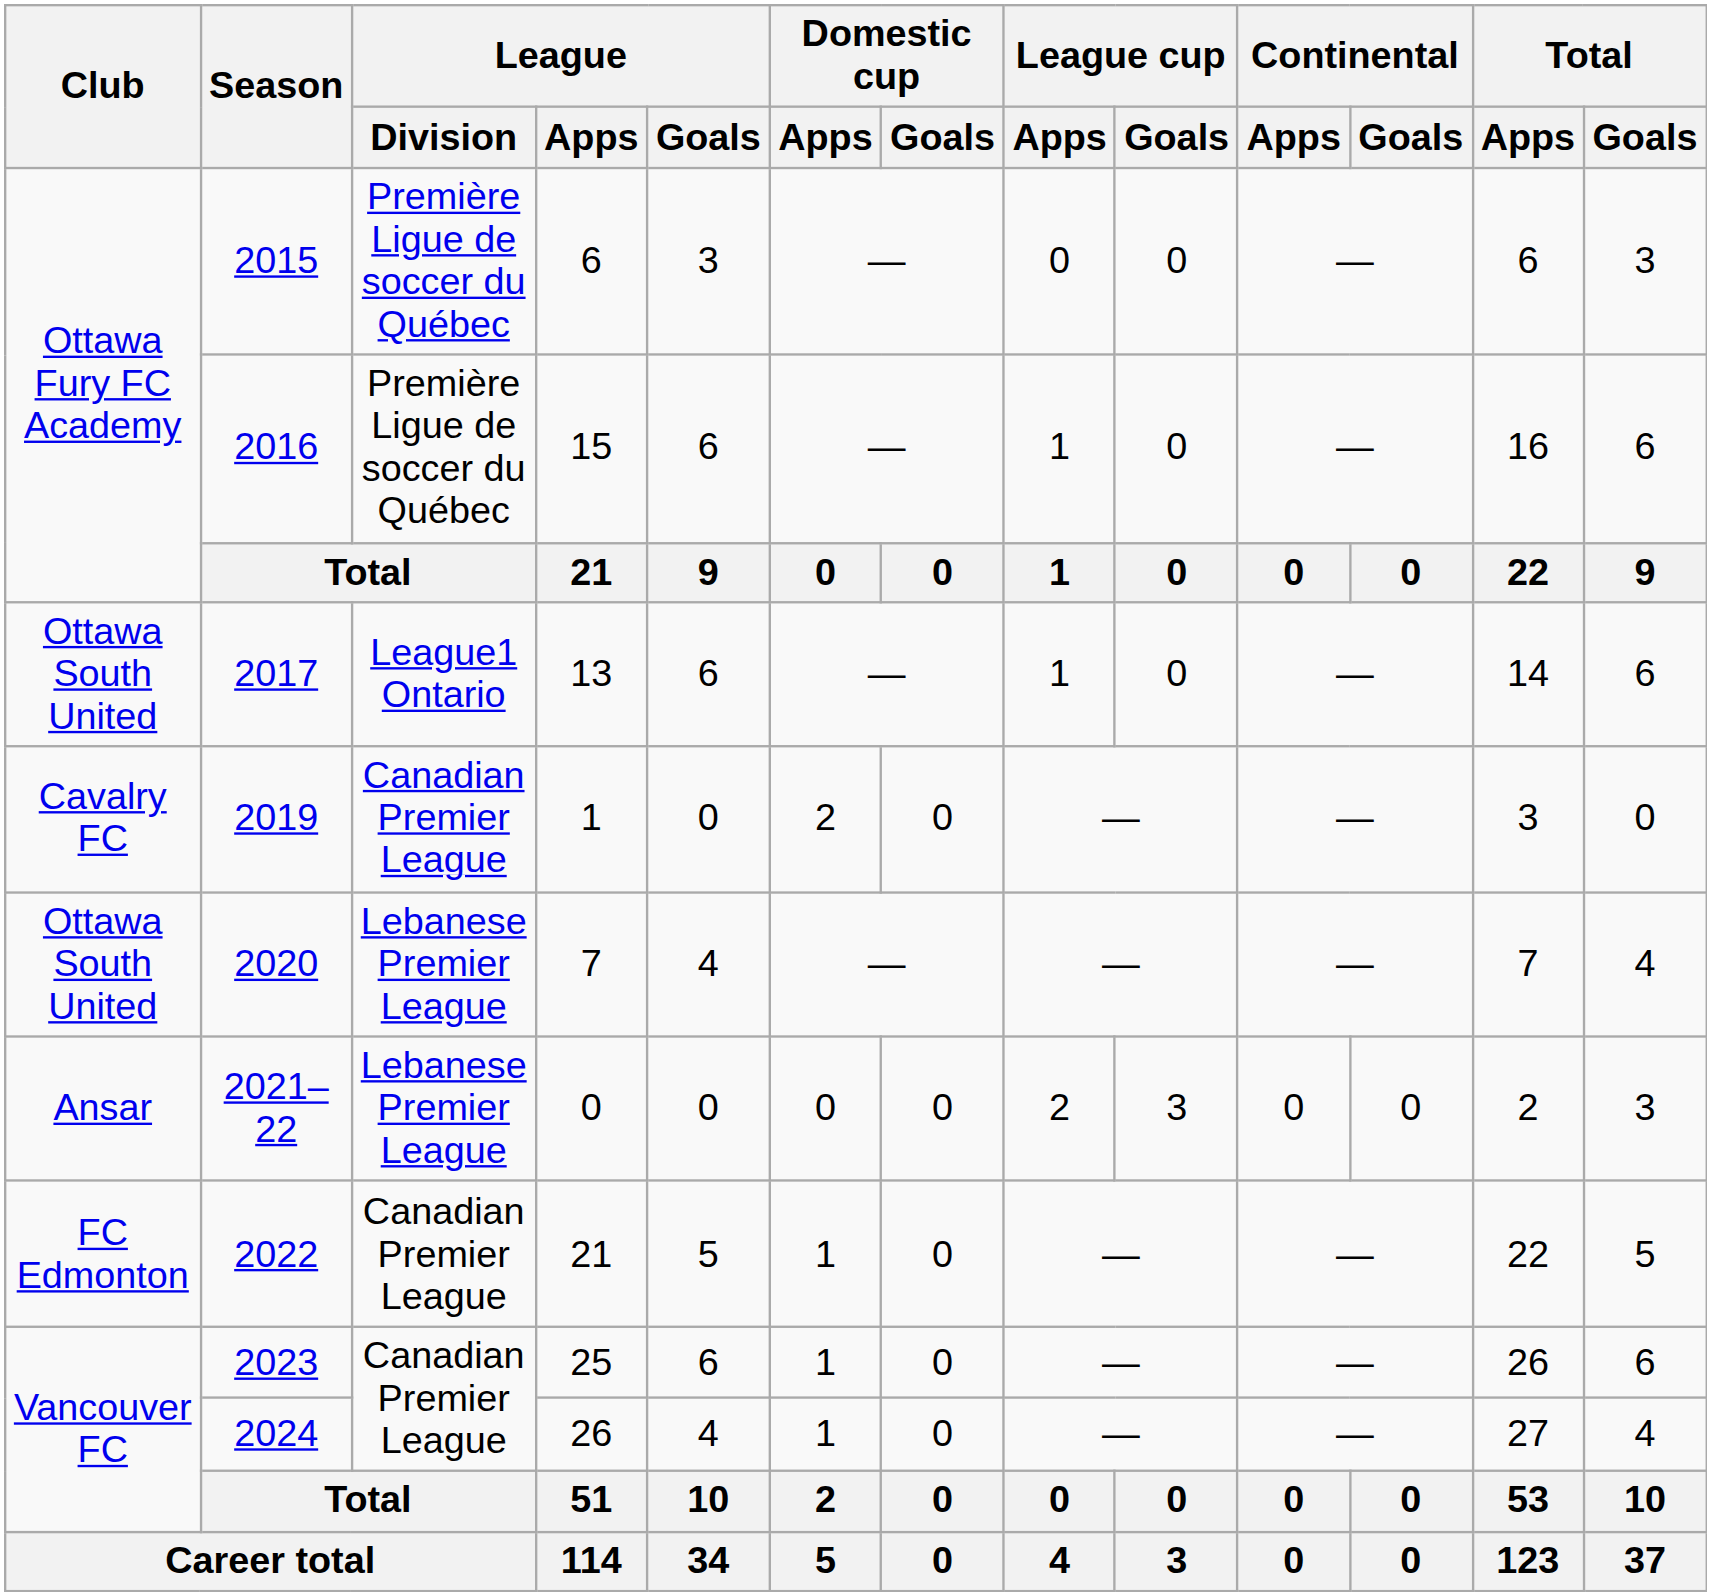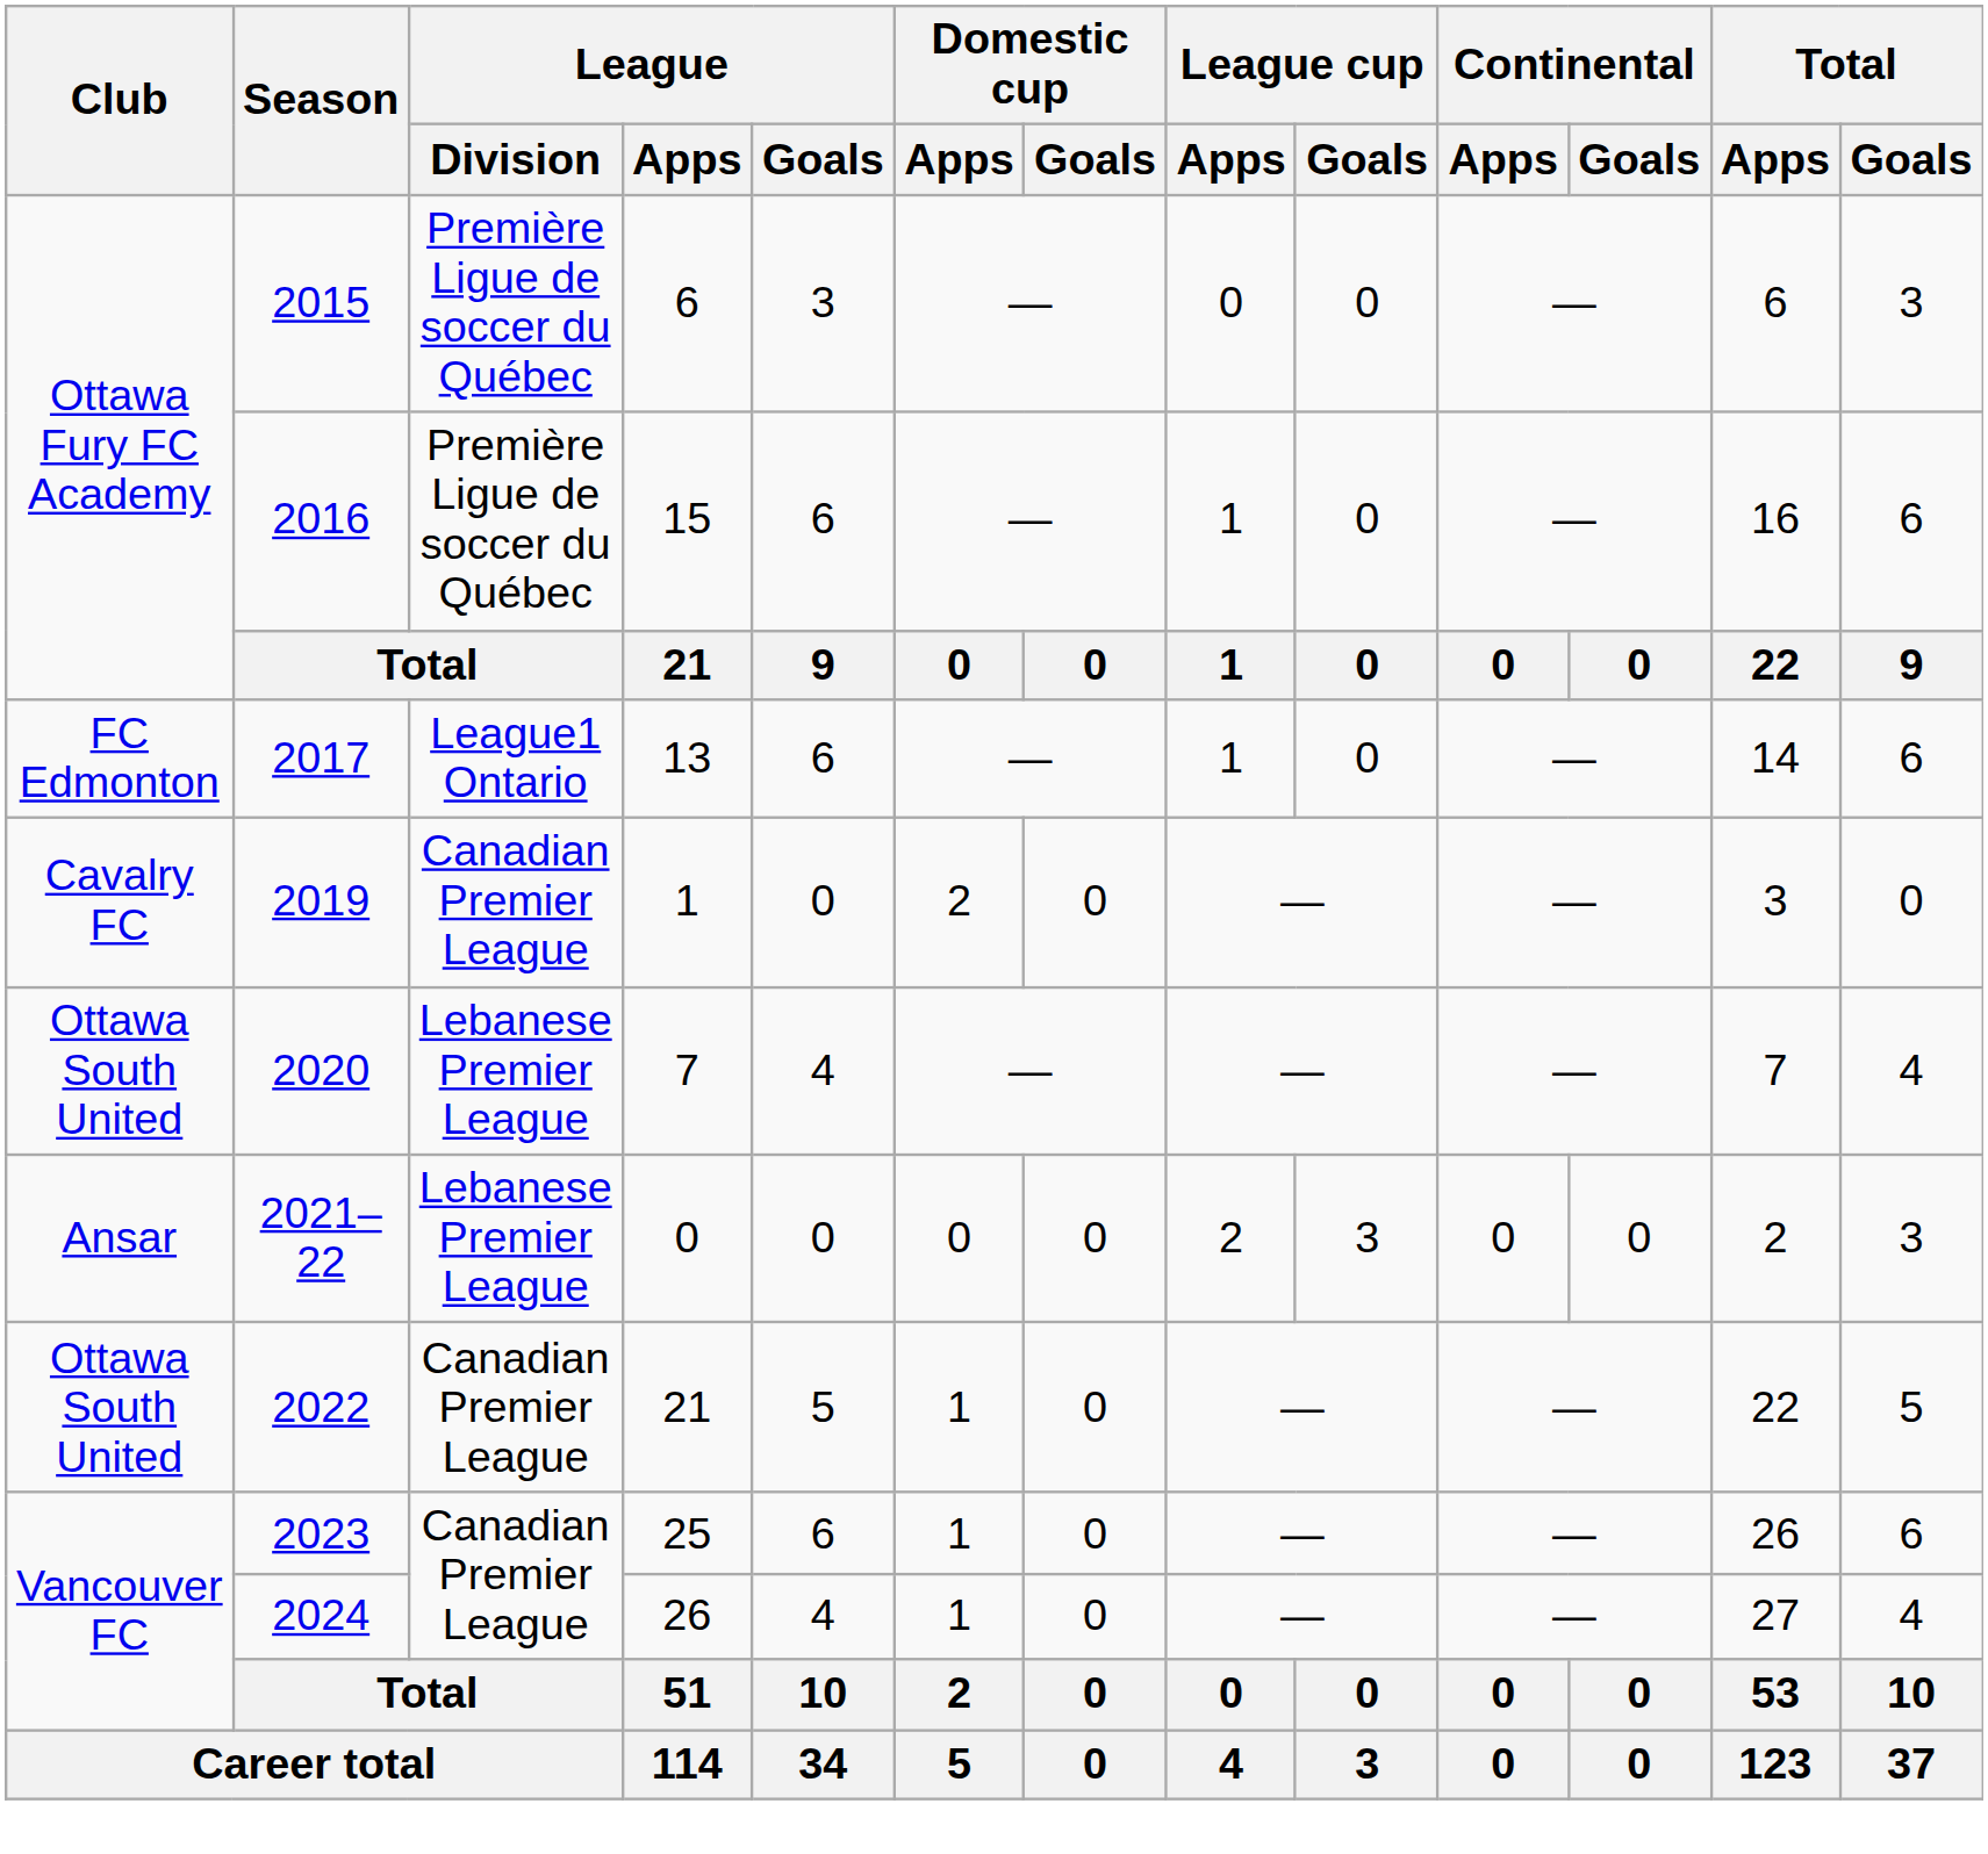 <table class="wikitable" style="text-align:center">
 <tr>
 <th rowspan="2">Club</th>
 <th rowspan="2">Season</th>
 <th colspan="3">League</th>
 <th colspan="2">Domestic cup</th>
 <th colspan="2">League cup</th>
 <th colspan="2">Continental</th>
 <th colspan="2">Total</th>
 </tr>
 <tr>
 <th>Division</th>
 <th>Apps</th>
 <th>Goals</th>
 <th>Apps</th>
 <th>Goals</th>
 <th>Apps</th>
 <th>Goals</th>
 <th>Apps</th>
 <th>Goals</th>
 <th>Apps</th>
 <th>Goals</th>
 </tr>
 <tr>
 <td rowspan="3"><a href='#'>Ottawa Fury FC Academy</a></td>
 <td><a href='#'>2015</a></td>
 <td><a href='#'>Première Ligue de soccer du Québec</a></td>
 <td>6</td>
 <td>3</td>
 <td colspan="2">—</td>
 <td>0</td>
 <td>0</td>
 <td colspan="2">—</td>
 <td>6</td>
 <td>3</td>
 </tr>
 <tr>
 <td><a href='#'>2016</a></td>
 <td>Première Ligue de soccer du Québec</td>
 <td>15</td>
 <td>6</td>
 <td colspan="2">—</td>
 <td>1</td>
 <td>0</td>
 <td colspan="2">—</td>
 <td>16</td>
 <td>6</td>
 </tr>
 <tr>
 <th colspan="2">Total</th>
 <th>21</th>
 <th>9</th>
 <th>0</th>
 <th>0</th>
 <th>1</th>
 <th>0</th>
 <th>0</th>
 <th>0</th>
 <th>22</th>
 <th>9</th>
 </tr>
 <tr>
-<td><a href='#'>Ottawa South United</a></td>
+<td><a href='#'>FC Edmonton</a></td>
 <td><a href='#'>2017</a></td>
 <td><a href='#'>League1 Ontario</a></td>
 <td>13</td>
 <td>6</td>
 <td colspan="2">—</td>
 <td>1</td>
 <td>0</td>
 <td colspan="2">—</td>
 <td>14</td>
 <td>6</td>
 </tr>
 <tr>
 <td><a href='#'>Cavalry FC</a></td>
 <td><a href='#'>2019</a></td>
 <td><a href='#'>Canadian Premier League</a></td>
 <td>1</td>
 <td>0</td>
 <td>2</td>
 <td>0</td>
 <td colspan="2">—</td>
 <td colspan="2">—</td>
 <td>3</td>
 <td>0</td>
 </tr>
 <tr>
 <td><a href='#'>Ottawa South United</a></td>
 <td><a href='#'>2020</a></td>
 <td><a href='#'>Lebanese Premier League</a></td>
 <td>7</td>
 <td>4</td>
 <td colspan="2">—</td>
 <td colspan="2">—</td>
 <td colspan="2">—</td>
 <td>7</td>
 <td>4</td>
 </tr>
 <tr>
 <td><a href='#'>Ansar</a></td>
 <td><a href='#'>2021–22</a></td>
 <td><a href='#'>Lebanese Premier League</a></td>
 <td>0</td>
 <td>0</td>
 <td>0</td>
 <td>0</td>
 <td>2</td>
 <td>3</td>
 <td>0</td>
 <td>0</td>
 <td>2</td>
 <td>3</td>
 </tr>
 <tr>
-<td><a href='#'>FC Edmonton</a></td>
+<td><a href='#'>Ottawa South United</a></td>
 <td><a href='#'>2022</a></td>
 <td>Canadian Premier League</td>
 <td>21</td>
 <td>5</td>
 <td>1</td>
 <td>0</td>
 <td colspan="2">—</td>
 <td colspan="2">—</td>
 <td>22</td>
 <td>5</td>
 </tr>
 <tr>
 <td rowspan=3><a href='#'>Vancouver FC</a></td>
 <td><a href='#'>2023</a></td>
 <td rowspan=2>Canadian Premier League</td>
 <td>25</td>
 <td>6</td>
 <td>1</td>
 <td>0</td>
 <td colspan="2">—</td>
 <td colspan="2">—</td>
 <td>26</td>
 <td>6</td>
 </tr>
 <tr>
 <td><a href='#'>2024</a></td>
 <td>26</td>
 <td>4</td>
 <td>1</td>
 <td>0</td>
 <td colspan="2">—</td>
 <td colspan="2">—</td>
 <td>27</td>
 <td>4</td>
 </tr>
 <tr>
 <th colspan="2">Total</th>
 <th>51</th>
 <th>10</th>
 <th>2</th>
 <th>0</th>
 <th>0</th>
 <th>0</th>
 <th>0</th>
 <th>0</th>
 <th>53</th>
 <th>10</th>
 </tr>
 <tr>
 <th colspan="3">Career total</th>
 <th>114</th>
 <th>34</th>
 <th>5</th>
 <th>0</th>
 <th>4</th>
 <th>3</th>
 <th>0</th>
 <th>0</th>
 <th>123</th>
 <th>37</th>
 </tr>
 </table>
